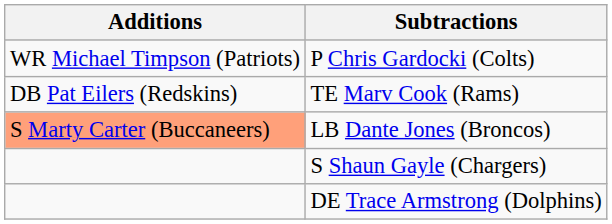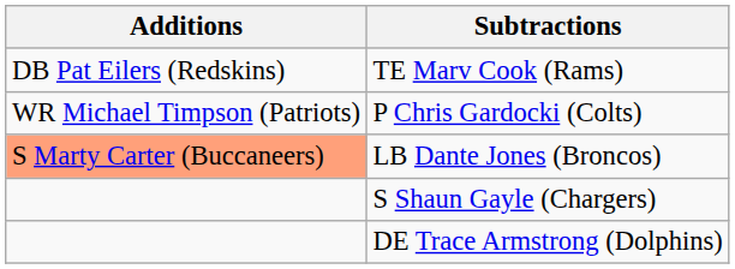 <table class="wikitable">
 <tr>
 <th>Additions</th>
 <th>Subtractions</th>
 </tr>
 <tr>
+<td>DB <a href='#'>Pat Eilers</a> (Redskins)</td>
+<td>TE <a href='#'>Marv Cook</a> (Rams)</td>
+</tr>
+<tr>
 <td>WR <a href='#'>Michael Timpson</a> (Patriots)</td>
 <td>P <a href='#'>Chris Gardocki</a> (Colts)</td>
-</tr>
-<tr>
-<td>DB <a href='#'>Pat Eilers</a> (Redskins)</td>
-<td>TE <a href='#'>Marv Cook</a> (Rams)</td>
 </tr>
 <tr>
 <td style="background: lightsalmon;">S <a href='#'>Marty Carter</a> (Buccaneers)</td>
 <td>LB <a href='#'>Dante Jones</a> (Broncos)</td>
 </tr>
 <tr>
 <td></td>
 <td>S <a href='#'>Shaun Gayle</a> (Chargers)</td>
 </tr>
 <tr>
 <td></td>
 <td>DE <a href='#'>Trace Armstrong</a> (Dolphins)</td>
 </tr>
 </table>
